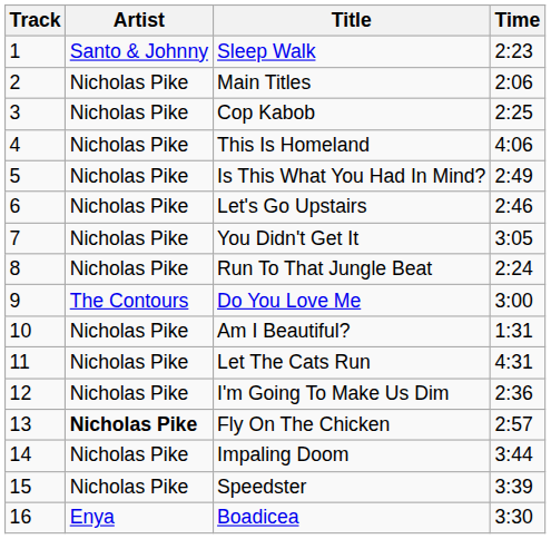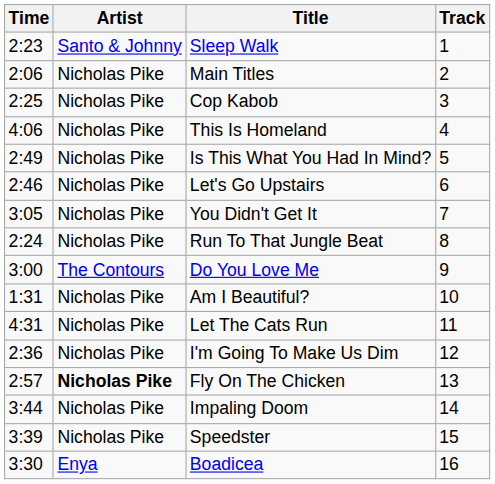 <table class="wikitable">
 <tr>
-<th>Track</th>
+<th>Time</th>
 <th>Artist</th>
 <th>Title</th>
-<th>Time</th>
+<th>Track</th>
 </tr>
 <tr>
-<td>1</td>
+<td>2:23</td>
 <td><a href='#'>Santo & Johnny</a></td>
 <td><a href='#'>Sleep Walk</a></td>
-<td>2:23</td>
+<td>1</td>
 </tr>
 <tr>
-<td>2</td>
+<td>2:06</td>
 <td>Nicholas Pike</td>
 <td>Main Titles</td>
-<td>2:06</td>
+<td>2</td>
 </tr>
 <tr>
-<td>3</td>
+<td>2:25</td>
 <td>Nicholas Pike</td>
 <td>Cop Kabob</td>
-<td>2:25</td>
+<td>3</td>
 </tr>
 <tr>
-<td>4</td>
+<td>4:06</td>
 <td>Nicholas Pike</td>
 <td>This Is Homeland</td>
-<td>4:06</td>
+<td>4</td>
 </tr>
 <tr>
-<td>5</td>
+<td>2:49</td>
 <td>Nicholas Pike</td>
 <td>Is This What You Had In Mind?</td>
-<td>2:49</td>
+<td>5</td>
 </tr>
 <tr>
-<td>6</td>
+<td>2:46</td>
 <td>Nicholas Pike</td>
 <td>Let's Go Upstairs</td>
-<td>2:46</td>
+<td>6</td>
 </tr>
 <tr>
-<td>7</td>
+<td>3:05</td>
 <td>Nicholas Pike</td>
 <td>You Didn't Get It</td>
-<td>3:05</td>
+<td>7</td>
 </tr>
 <tr>
-<td>8</td>
+<td>2:24</td>
 <td>Nicholas Pike</td>
 <td>Run To That Jungle Beat</td>
-<td>2:24</td>
+<td>8</td>
 </tr>
 <tr>
-<td>9</td>
+<td>3:00</td>
 <td><a href='#'>The Contours</a></td>
 <td><a href='#'>Do You Love Me</a></td>
-<td>3:00</td>
+<td>9</td>
 </tr>
 <tr>
-<td>10</td>
+<td>1:31</td>
 <td>Nicholas Pike</td>
 <td>Am I Beautiful?</td>
-<td>1:31</td>
+<td>10</td>
 </tr>
 <tr>
-<td>11</td>
+<td>4:31</td>
 <td>Nicholas Pike</td>
 <td>Let The Cats Run</td>
-<td>4:31</td>
+<td>11</td>
 </tr>
 <tr>
-<td>12</td>
+<td>2:36</td>
 <td>Nicholas Pike</td>
 <td>I'm Going To Make Us Dim</td>
-<td>2:36</td>
+<td>12</td>
 </tr>
 <tr>
-<td>13</td>
+<td>2:57</td>
 <td><strong>Nicholas Pike</strong></td>
 <td>Fly On The Chicken</td>
-<td>2:57</td>
+<td>13</td>
 </tr>
 <tr>
-<td>14</td>
+<td>3:44</td>
 <td>Nicholas Pike</td>
 <td>Impaling Doom</td>
-<td>3:44</td>
+<td>14</td>
 </tr>
 <tr>
-<td>15</td>
+<td>3:39</td>
 <td>Nicholas Pike</td>
 <td>Speedster</td>
-<td>3:39</td>
+<td>15</td>
 </tr>
 <tr>
-<td>16</td>
+<td>3:30</td>
 <td><a href='#'>Enya</a></td>
 <td><a href='#'>Boadicea</a></td>
-<td>3:30</td>
+<td>16</td>
 </tr>
 </table>
